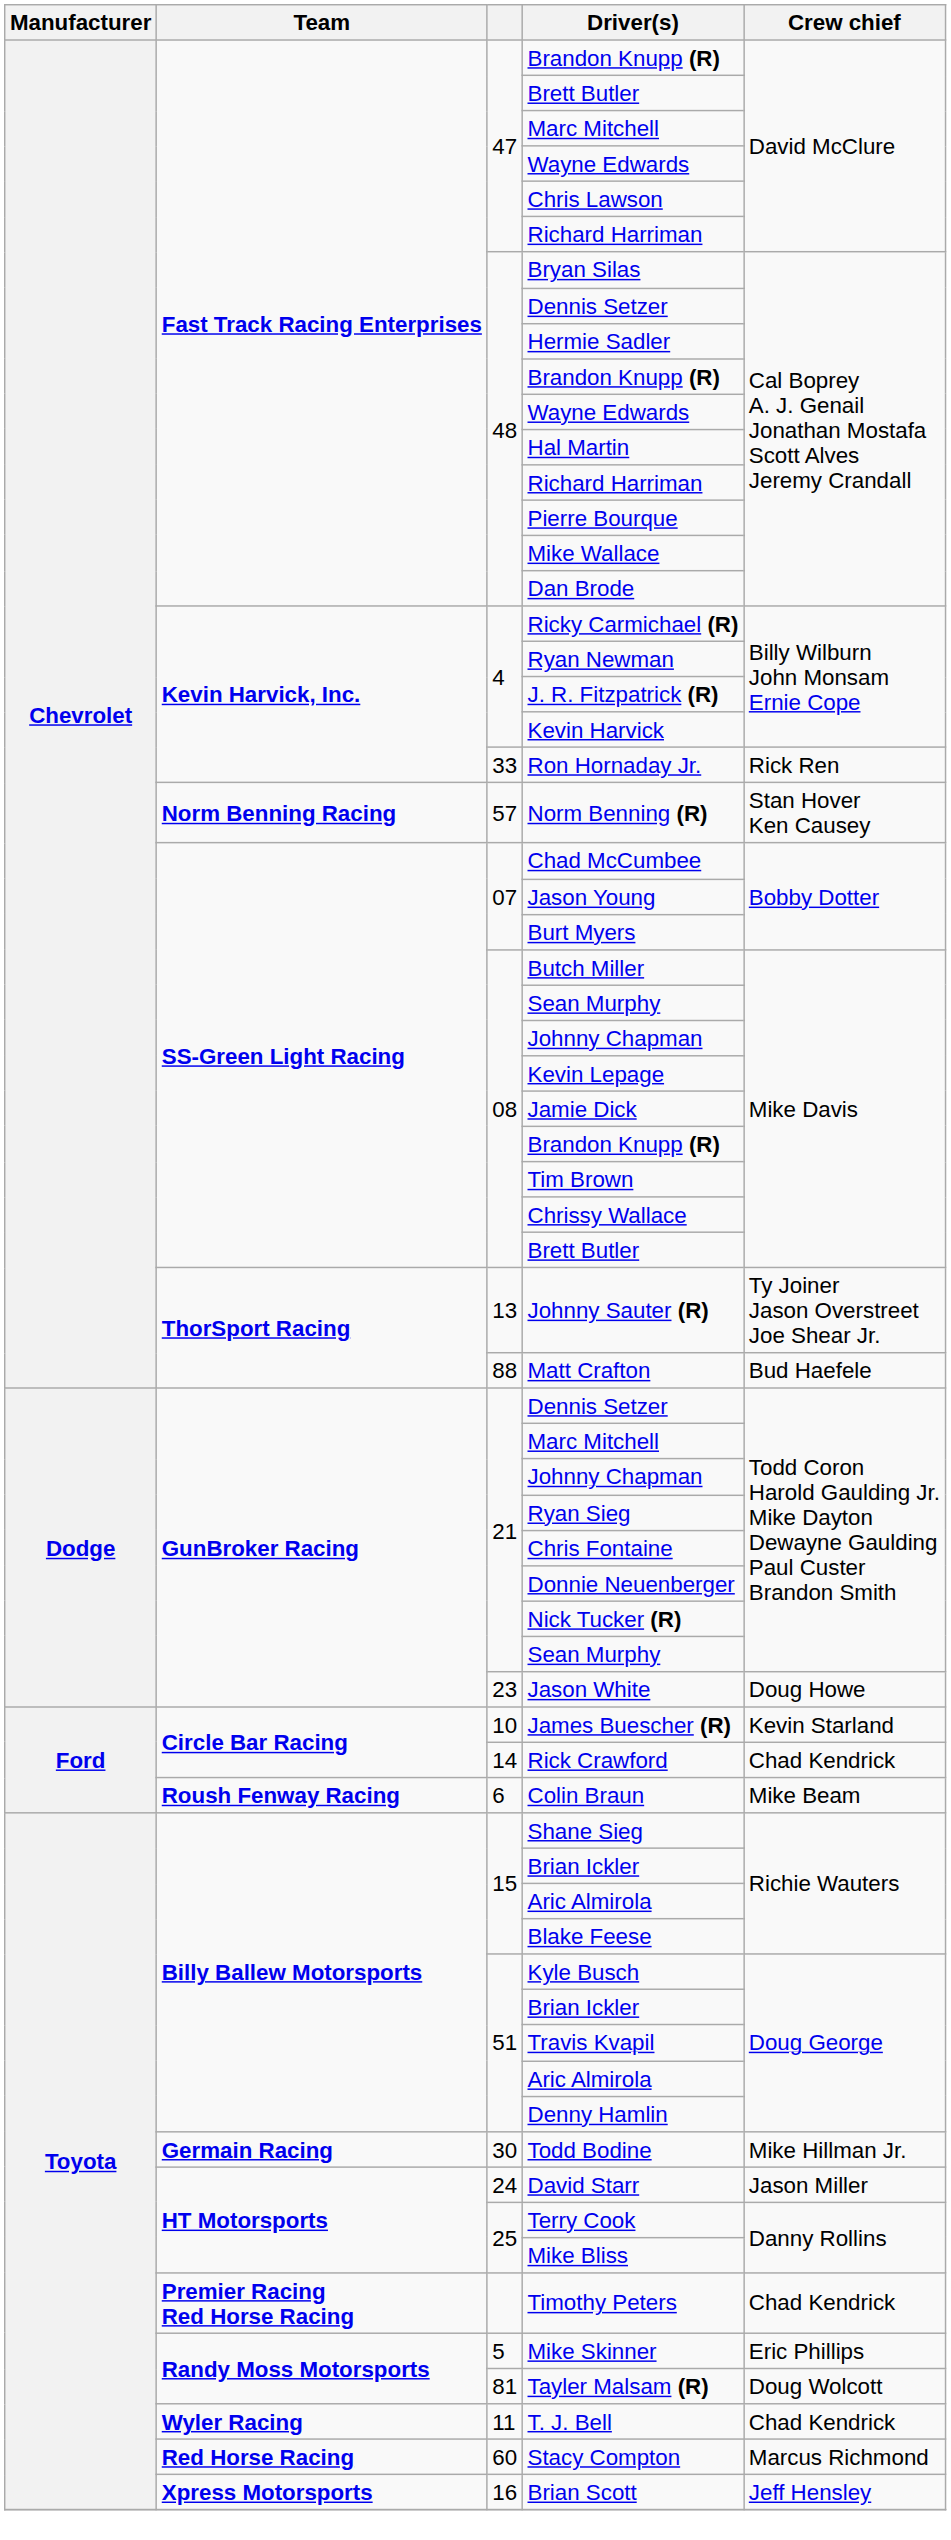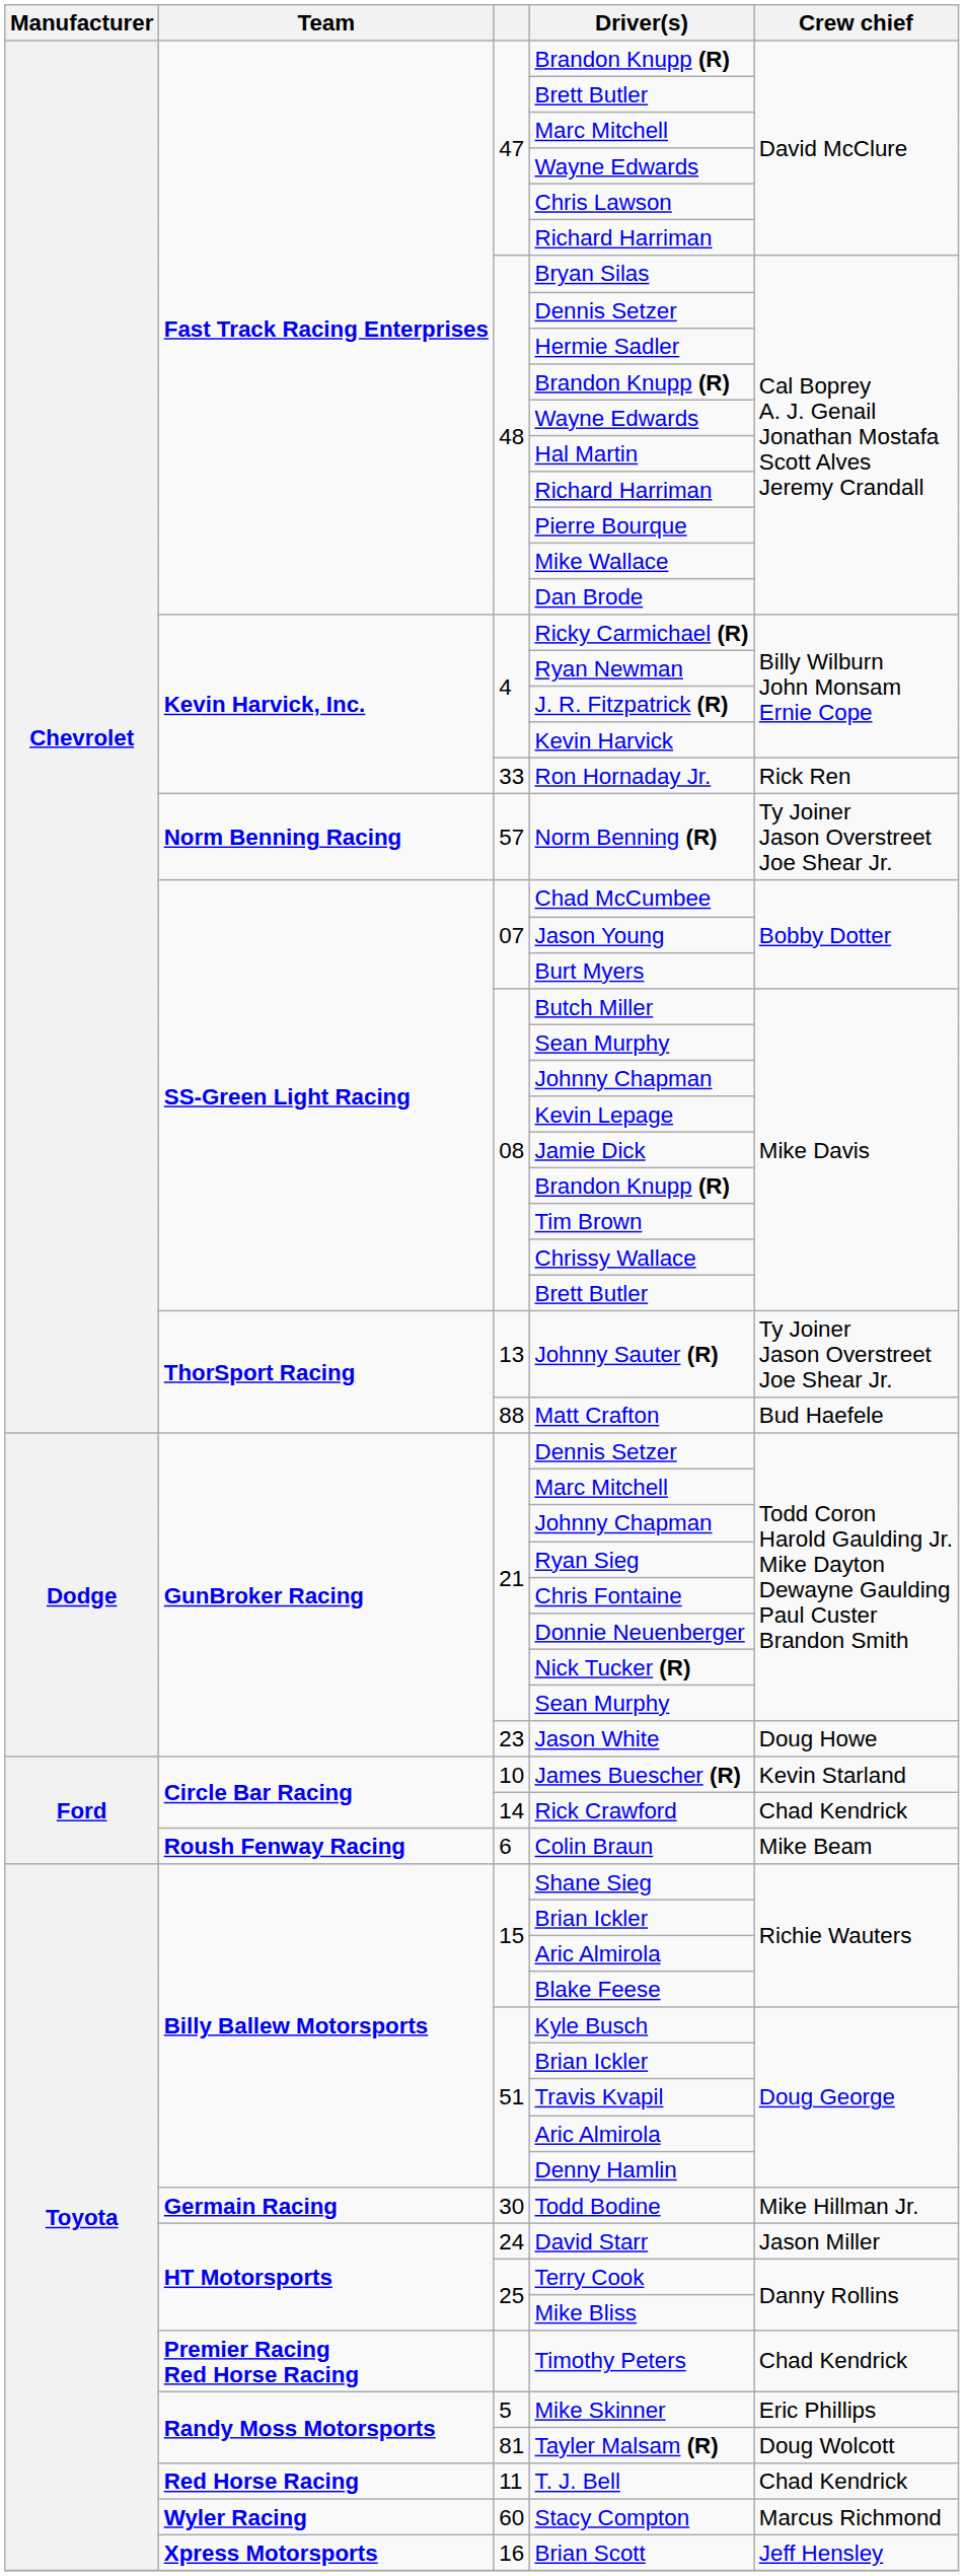 <table class="wikitable" style="font-size: 95%">
 <tr>
 <th>Manufacturer</th>
 <th>Team</th>
 <th></th>
 <th>Driver(s)</th>
 <th>Crew chief</th>
 </tr>
 <tr>
 <th rowspan=36><a href='#'>Chevrolet</a></th>
 <td rowspan=16><strong><a href='#'>Fast Track Racing Enterprises</a></strong></td>
 <td rowspan=6>47</td>
 <td><a href='#'>Brandon Knupp</a> <strong>(R)</strong> <small></small></td>
 <td rowspan=6>David McClure</td>
 </tr>
 <tr>
 <td><a href='#'>Brett Butler</a> <small></small></td>
 </tr>
 <tr>
 <td><a href='#'>Marc Mitchell</a> <small></small></td>
 </tr>
 <tr>
 <td><a href='#'>Wayne Edwards</a> <small></small></td>
 </tr>
 <tr>
 <td><a href='#'>Chris Lawson</a> <small></small></td>
 </tr>
 <tr>
 <td><a href='#'>Richard Harriman</a> <small></small></td>
 </tr>
 <tr>
 <td rowspan=10>48</td>
 <td><a href='#'>Bryan Silas</a> <small></small></td>
 <td rowspan=10>Cal Boprey <small></small> <br> A. J. Genail <small></small> <br> Jonathan Mostafa <small></small> <br> Scott Alves <small></small> <br> Jeremy Crandall <small></small></td>
 </tr>
 <tr>
 <td><a href='#'>Dennis Setzer</a> <small></small></td>
 </tr>
 <tr>
 <td><a href='#'>Hermie Sadler</a> <small></small></td>
 </tr>
 <tr>
 <td><a href='#'>Brandon Knupp</a> <strong>(R)</strong> <small></small></td>
 </tr>
 <tr>
 <td><a href='#'>Wayne Edwards</a> <small></small></td>
 </tr>
 <tr>
 <td><a href='#'>Hal Martin</a> <small></small></td>
 </tr>
 <tr>
 <td><a href='#'>Richard Harriman</a> <small></small></td>
 </tr>
 <tr>
 <td><a href='#'>Pierre Bourque</a> <small></small></td>
 </tr>
 <tr>
 <td><a href='#'>Mike Wallace</a> <small></small></td>
 </tr>
 <tr>
 <td><a href='#'>Dan Brode</a> <small></small></td>
 </tr>
 <tr>
 <td rowspan=5><strong><a href='#'>Kevin Harvick, Inc.</a></strong></td>
 <td rowspan=4>4</td>
 <td><a href='#'>Ricky Carmichael</a> <strong>(R)</strong> <small></small></td>
 <td rowspan=4>Billy Wilburn <small></small> <br> John Monsam <small></small> <br> <a href='#'>Ernie Cope</a> <small></small></td>
 </tr>
 <tr>
 <td><a href='#'>Ryan Newman</a> <small></small></td>
 </tr>
 <tr>
 <td><a href='#'>J. R. Fitzpatrick</a> <strong>(R)</strong> <small></small></td>
 </tr>
 <tr>
 <td><a href='#'>Kevin Harvick</a> <small></small></td>
 </tr>
 <tr>
 <td>33</td>
 <td><a href='#'>Ron Hornaday Jr.</a></td>
 <td>Rick Ren</td>
 </tr>
 <tr>
 <td><strong><a href='#'>Norm Benning Racing</a></strong></td>
 <td>57</td>
 <td><a href='#'>Norm Benning</a> <strong>(R)</strong></td>
-<td>Stan Hover <small></small> <br> Ken Causey <small></small></td>
+<td>Ty Joiner <small></small> <br> Jason Overstreet <small></small> <br> Joe Shear Jr. <small></small></td>
 </tr>
 <tr>
 <td rowspan=12><strong><a href='#'>SS-Green Light Racing</a></strong></td>
 <td rowspan=3>07</td>
 <td><a href='#'>Chad McCumbee</a> <small></small></td>
 <td rowspan=3><a href='#'>Bobby Dotter</a></td>
 </tr>
 <tr>
 <td><a href='#'>Jason Young</a> <small></small></td>
 </tr>
 <tr>
 <td><a href='#'>Burt Myers</a> <small></small></td>
 </tr>
 <tr>
 <td rowspan=9>08</td>
 <td><a href='#'>Butch Miller</a> <small></small></td>
 <td rowspan=9>Mike Davis</td>
 </tr>
 <tr>
 <td><a href='#'>Sean Murphy</a> <small></small></td>
 </tr>
 <tr>
 <td><a href='#'>Johnny Chapman</a> <small></small></td>
 </tr>
 <tr>
 <td><a href='#'>Kevin Lepage</a> <small></small></td>
 </tr>
 <tr>
 <td><a href='#'>Jamie Dick</a> <small></small></td>
 </tr>
 <tr>
 <td><a href='#'>Brandon Knupp</a> <strong>(R)</strong> <small></small></td>
 </tr>
 <tr>
 <td><a href='#'>Tim Brown</a> <small></small></td>
 </tr>
 <tr>
 <td><a href='#'>Chrissy Wallace</a> <small></small></td>
 </tr>
 <tr>
 <td><a href='#'>Brett Butler</a> <small></small></td>
 </tr>
 <tr>
 <td rowspan=2><strong><a href='#'>ThorSport Racing</a></strong></td>
 <td>13</td>
 <td><a href='#'>Johnny Sauter</a> <strong>(R)</strong></td>
 <td>Ty Joiner <small></small> <br> Jason Overstreet <small></small> <br> Joe Shear Jr. <small></small></td>
 </tr>
 <tr>
 <td>88</td>
 <td><a href='#'>Matt Crafton</a></td>
 <td>Bud Haefele</td>
 </tr>
 <tr>
 <th rowspan=9><a href='#'>Dodge</a></th>
 <td rowspan=9><strong><a href='#'>GunBroker Racing</a></strong></td>
 <td rowspan=8>21</td>
 <td><a href='#'>Dennis Setzer</a> <small></small></td>
 <td rowspan=8>Todd Coron <small></small> <br> Harold Gaulding Jr. <small></small> <br> Mike Dayton <small></small> <br> Dewayne Gaulding <small></small> <br> Paul Custer <small></small> <br> Brandon Smith <small></small></td>
 </tr>
 <tr>
 <td><a href='#'>Marc Mitchell</a> <small></small></td>
 </tr>
 <tr>
 <td><a href='#'>Johnny Chapman</a> <small></small></td>
 </tr>
 <tr>
 <td><a href='#'>Ryan Sieg</a> <small></small></td>
 </tr>
 <tr>
 <td><a href='#'>Chris Fontaine</a> <small></small></td>
 </tr>
 <tr>
 <td><a href='#'>Donnie Neuenberger</a> <small></small></td>
 </tr>
 <tr>
 <td><a href='#'>Nick Tucker</a> <strong>(R)</strong> <small></small></td>
 </tr>
 <tr>
 <td><a href='#'>Sean Murphy</a> <small></small></td>
 </tr>
 <tr>
 <td>23</td>
 <td><a href='#'>Jason White</a></td>
 <td>Doug Howe</td>
 </tr>
 <tr>
 <th rowspan=3><a href='#'>Ford</a></th>
 <td rowspan=2><strong><a href='#'>Circle Bar Racing</a></strong></td>
 <td>10</td>
 <td><a href='#'>James Buescher</a> <strong>(R)</strong></td>
 <td>Kevin Starland</td>
 </tr>
 <tr>
 <td>14</td>
 <td><a href='#'>Rick Crawford</a></td>
 <td>Chad Kendrick</td>
 </tr>
 <tr>
 <td><strong><a href='#'>Roush Fenway Racing</a></strong></td>
 <td>6</td>
 <td><a href='#'>Colin Braun</a></td>
 <td>Mike Beam</td>
 </tr>
 <tr>
 <th rowspan=19><a href='#'>Toyota</a></th>
 <td rowspan=9><strong><a href='#'>Billy Ballew Motorsports</a></strong></td>
 <td rowspan=4>15</td>
 <td><a href='#'>Shane Sieg</a> <small></small></td>
 <td rowspan=4>Richie Wauters</td>
 </tr>
 <tr>
 <td><a href='#'>Brian Ickler</a> <small></small></td>
 </tr>
 <tr>
 <td><a href='#'>Aric Almirola</a> <small></small></td>
 </tr>
 <tr>
 <td><a href='#'>Blake Feese</a> <small></small></td>
 </tr>
 <tr>
 <td rowspan=5>51</td>
 <td><a href='#'>Kyle Busch</a> <small></small></td>
 <td rowspan=5><a href='#'>Doug George</a></td>
 </tr>
 <tr>
 <td><a href='#'>Brian Ickler</a> <small></small></td>
 </tr>
 <tr>
 <td><a href='#'>Travis Kvapil</a> <small></small></td>
 </tr>
 <tr>
 <td><a href='#'>Aric Almirola</a> <small></small></td>
 </tr>
 <tr>
 <td><a href='#'>Denny Hamlin</a> <small></small></td>
 </tr>
 <tr>
 <td><strong><a href='#'>Germain Racing</a></strong></td>
 <td>30</td>
 <td><a href='#'>Todd Bodine</a></td>
 <td>Mike Hillman Jr.</td>
 </tr>
 <tr>
 <td rowspan=3><strong><a href='#'>HT Motorsports</a></strong></td>
 <td>24</td>
 <td><a href='#'>David Starr</a></td>
 <td>Jason Miller</td>
 </tr>
 <tr>
 <td rowspan=2>25</td>
 <td><a href='#'>Terry Cook</a> <small></small></td>
 <td rowspan=2>Danny Rollins</td>
 </tr>
 <tr>
 <td><a href='#'>Mike Bliss</a> <small></small></td>
 </tr>
 <tr>
 <td><strong><a href='#'>Premier Racing</a></strong> <small></small> <br> <strong><a href='#'>Red Horse Racing</a></strong> <small></small></td>
 <td></td>
 <td><a href='#'>Timothy Peters</a></td>
 <td>Chad Kendrick</td>
 </tr>
 <tr>
 <td rowspan=2><strong><a href='#'>Randy Moss Motorsports</a></strong></td>
 <td>5</td>
 <td><a href='#'>Mike Skinner</a></td>
 <td>Eric Phillips</td>
 </tr>
 <tr>
 <td>81</td>
 <td><a href='#'>Tayler Malsam</a> <strong>(R)</strong></td>
 <td>Doug Wolcott</td>
 </tr>
 <tr>
-<td><strong><a href='#'>Wyler Racing</a></strong></td>
+<td><strong><a href='#'>Red Horse Racing</a></strong></td>
 <td>11</td>
 <td><a href='#'>T. J. Bell</a></td>
 <td>Chad Kendrick</td>
 </tr>
 <tr>
-<td><strong><a href='#'>Red Horse Racing</a></strong></td>
+<td><strong><a href='#'>Wyler Racing</a></strong></td>
 <td>60</td>
 <td><a href='#'>Stacy Compton</a></td>
 <td>Marcus Richmond</td>
 </tr>
 <tr>
 <td><strong><a href='#'>Xpress Motorsports</a></strong></td>
 <td>16</td>
 <td><a href='#'>Brian Scott</a></td>
 <td><a href='#'>Jeff Hensley</a></td>
 </tr>
 <tr>
 </tr>
 </table>
